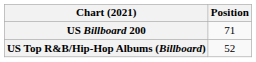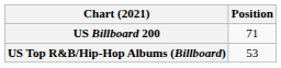 <table class="wikitable sortable plainrowheaders" style="text-align:center">
 <tr>
 <th scope="col">Chart (2021)</th>
 <th scope="col">Position</th>
 </tr>
 <tr>
 <th scope="row">US <em>Billboard</em> 200</th>
 <td>71</td>
 </tr>
 <tr>
 <th scope="row">US Top R&B/Hip-Hop Albums (<em>Billboard</em>)</th>
-<td>52</td>
+<td>53</td>
 </tr>
 </table>
